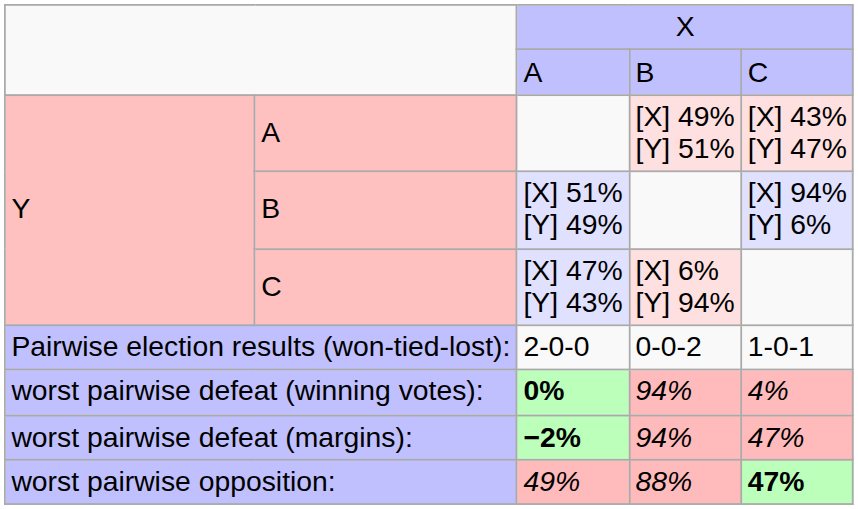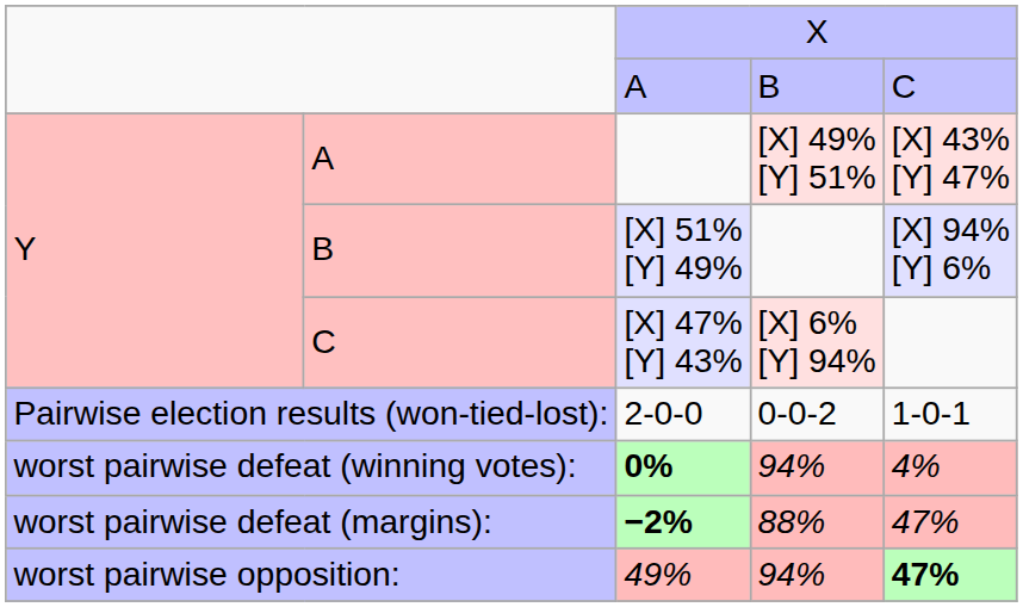 <table class=wikitable border=1>
 <tr>
 <td colspan=2 rowspan=2></td>
 <td colspan=3 bgcolor="#c0c0ff" align=center>X</td>
 </tr>
 <tr>
 <td bgcolor="#c0c0ff">A</td>
 <td bgcolor="#c0c0ff">B</td>
 <td bgcolor="#c0c0ff">C</td>
 </tr>
 <tr>
 <td bgcolor="#ffc0c0" rowspan=3>Y</td>
 <td bgcolor="#ffc0c0">A</td>
 <td></td>
 <td bgcolor="#ffe0e0">[X] 49% <br>[Y] 51%</td>
 <td bgcolor="#ffe0e0">[X] 43% <br>[Y] 47%</td>
 </tr>
 <tr>
 <td bgcolor="#ffc0c0">B</td>
 <td bgcolor="#e0e0ff">[X] 51% <br>[Y] 49%</td>
 <td></td>
 <td bgcolor="#e0e0ff">[X] 94% <br>[Y] 6%</td>
 </tr>
 <tr>
 <td bgcolor="#ffc0c0">C</td>
 <td bgcolor="#e0e0ff">[X] 47% <br>[Y] 43%</td>
 <td bgcolor="#ffe0e0">[X] 6% <br>[Y] 94%</td>
 <td></td>
 </tr>
 <tr>
 <td colspan=2 bgcolor="#c0c0ff">Pairwise election results (won-tied-lost):</td>
 <td>2-0-0</td>
 <td>0-0-2</td>
 <td>1-0-1</td>
 </tr>
 <tr>
 <td colspan=2 bgcolor="#c0c0ff">worst pairwise defeat (winning votes):</td>
 <td bgcolor=#bbffbb><strong>0%</strong></td>
 <td bgcolor=#ffbbbb><em>94%</em></td>
 <td bgcolor=#ffbbbb><em>4%</em></td>
 </tr>
 <tr>
 <td colspan=2 bgcolor="#c0c0ff">worst pairwise defeat (margins):</td>
 <td bgcolor=#bbffbb><strong>−2%</strong></td>
-<td bgcolor=#ffbbbb><em>94%</em></td>
+<td bgcolor=#ffbbbb><em>88%</em></td>
 <td bgcolor=#ffbbbb><em>47%</em></td>
 </tr>
 <tr>
 <td colspan=2 bgcolor="#c0c0ff">worst pairwise opposition:</td>
 <td bgcolor=#ffbbbb><em>49%</em></td>
-<td bgcolor=#ffbbbb><em>88%</em></td>
+<td bgcolor=#ffbbbb><em>94%</em></td>
 <td bgcolor=#bbffbb><strong>47%</strong></td>
 </tr>
 </table>
